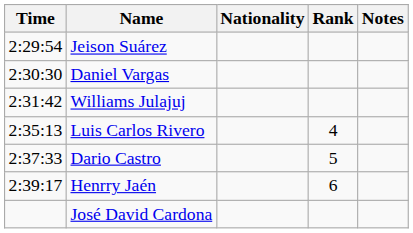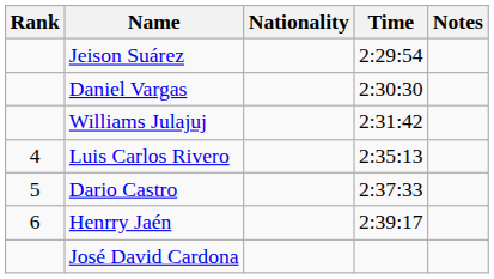 <table class="wikitable sortable" style="text-align:center">
 <tr>
-<th>Time</th>
+<th>Rank</th>
 <th>Name</th>
 <th>Nationality</th>
-<th>Rank</th>
+<th>Time</th>
 <th>Notes</th>
 </tr>
 <tr>
-<td>2:29:54</td>
+<td></td>
 <td align=left><a href='#'>Jeison Suárez</a></td>
 <td align=left></td>
-<td></td>
+<td>2:29:54</td>
 <td></td>
 </tr>
 <tr>
-<td>2:30:30</td>
+<td></td>
 <td align=left><a href='#'>Daniel Vargas</a></td>
 <td align=left></td>
-<td></td>
+<td>2:30:30</td>
 <td></td>
 </tr>
 <tr>
-<td>2:31:42</td>
+<td></td>
 <td align=left><a href='#'>Williams Julajuj</a></td>
 <td align=left></td>
-<td></td>
+<td>2:31:42</td>
 <td></td>
 </tr>
 <tr>
-<td>2:35:13</td>
+<td>4</td>
 <td align=left><a href='#'>Luis Carlos Rivero</a></td>
 <td align=left></td>
-<td>4</td>
+<td>2:35:13</td>
 <td></td>
 </tr>
 <tr>
-<td>2:37:33</td>
+<td>5</td>
 <td align=left><a href='#'>Dario Castro</a></td>
 <td align=left></td>
-<td>5</td>
+<td>2:37:33</td>
 <td></td>
 </tr>
 <tr>
-<td>2:39:17</td>
+<td>6</td>
 <td align=left><a href='#'>Henrry Jaén</a></td>
 <td align=left></td>
-<td>6</td>
+<td>2:39:17</td>
 <td></td>
 </tr>
 <tr>
 <td></td>
 <td align=left><a href='#'>José David Cardona</a></td>
 <td align=left></td>
 <td></td>
 <td></td>
 </tr>
 </table>
